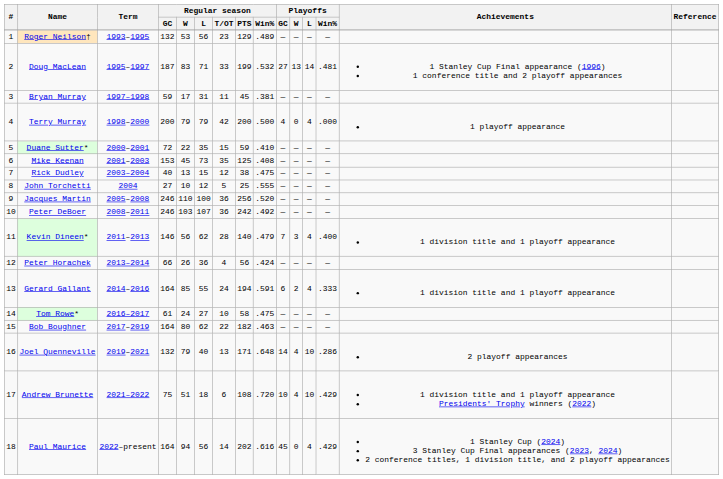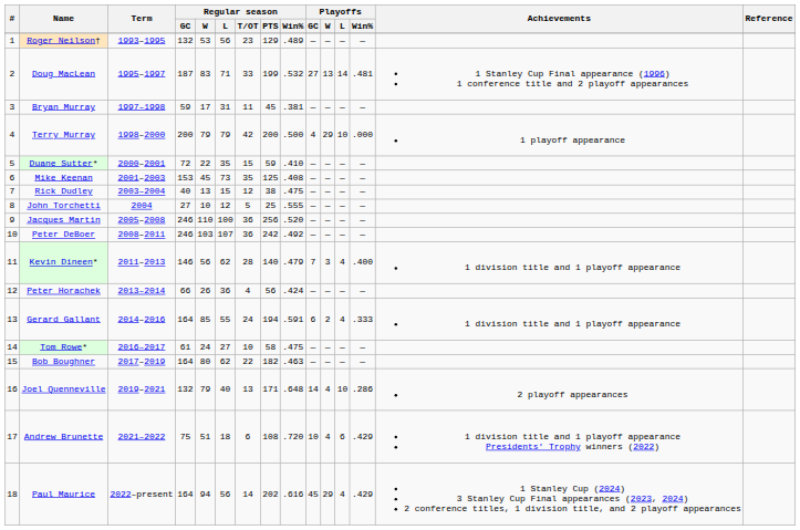 <table class="wikitable" style="text-align:center">
 <tr>
 <th rowspan="2">#</th>
 <th rowspan="2">Name</th>
 <th rowspan="2">Term</th>
 <th colspan="6">Regular season</th>
 <th colspan="4">Playoffs</th>
 <th rowspan="2">Achievements</th>
 <th rowspan="2">Reference</th>
 </tr>
 <tr>
 <th>GC</th>
 <th>W</th>
 <th>L</th>
 <th>T/OT</th>
 <th>PTS</th>
 <th>Win%</th>
 <th>GC</th>
 <th>W</th>
 <th>L</th>
 <th>Win%</th>
 </tr>
 <tr>
 </tr>
 <tr>
 <td align=center>1</td>
 <td style="background-color:#FFE6BD"><a href='#'>Roger Neilson</a>†</td>
 <td><a href='#'>1993</a>–<a href='#'>1995</a></td>
 <td>132</td>
 <td>53</td>
 <td>56</td>
 <td>23</td>
 <td>129</td>
 <td>.489</td>
 <td>—</td>
 <td>—</td>
 <td>—</td>
 <td>—</td>
 <td></td>
 <td align=center></td>
 </tr>
 <tr>
 <td align=center>2</td>
 <td><a href='#'>Doug MacLean</a></td>
 <td><a href='#'>1995</a>–<a href='#'>1997</a></td>
 <td>187</td>
 <td>83</td>
 <td>71</td>
 <td>33</td>
 <td>199</td>
 <td>.532</td>
 <td>27</td>
 <td>13</td>
 <td>14</td>
 <td>.481</td>
 <td><br><ul><li>1 Stanley Cup Final appearance (<a href='#'>1996</a>)</li><li>1 conference title and 2 playoff appearances</li></ul></td>
 <td align=center></td>
 </tr>
 <tr>
 <td align=center>3</td>
 <td><a href='#'>Bryan Murray</a></td>
 <td><a href='#'>1997–1998</a></td>
 <td>59</td>
 <td>17</td>
 <td>31</td>
 <td>11</td>
 <td>45</td>
 <td>.381</td>
 <td>—</td>
 <td>—</td>
 <td>—</td>
 <td>—</td>
 <td></td>
 <td align=center></td>
 </tr>
 <tr>
 <td align=center>4</td>
 <td><a href='#'>Terry Murray</a></td>
 <td><a href='#'>1998</a>–<a href='#'>2000</a></td>
 <td>200</td>
 <td>79</td>
 <td>79</td>
 <td>42</td>
 <td>200</td>
 <td>.500</td>
 <td>4</td>
-<td>0</td>
-<td>4</td>
+<td>29</td>
+<td>10</td>
 <td>.000</td>
 <td><br><ul><li>1 playoff appearance</li></ul></td>
 <td align=center></td>
 </tr>
 <tr>
 <td align=center>5</td>
 <td style="background-color:#ddffdd"><a href='#'>Duane Sutter</a>*</td>
 <td><a href='#'>2000</a>–<a href='#'>2001</a></td>
 <td>72</td>
 <td>22</td>
 <td>35</td>
 <td>15</td>
 <td>59</td>
 <td>.410</td>
 <td>—</td>
 <td>—</td>
 <td>—</td>
 <td>—</td>
 <td></td>
 <td align=center></td>
 </tr>
 <tr>
 <td align=center>6</td>
 <td><a href='#'>Mike Keenan</a></td>
 <td><a href='#'>2001</a>–<a href='#'>2003</a></td>
 <td>153</td>
 <td>45</td>
 <td>73</td>
 <td>35</td>
 <td>125</td>
 <td>.408</td>
 <td>—</td>
 <td>—</td>
 <td>—</td>
 <td>—</td>
 <td></td>
 <td align=center></td>
 </tr>
 <tr>
 <td align=center>7</td>
 <td><a href='#'>Rick Dudley</a></td>
 <td><a href='#'>2003–2004</a></td>
 <td>40</td>
 <td>13</td>
 <td>15</td>
 <td>12</td>
 <td>38</td>
 <td>.475</td>
 <td>—</td>
 <td>—</td>
 <td>—</td>
 <td>—</td>
 <td></td>
 <td align=center></td>
 </tr>
 <tr>
 <td align=center>8</td>
 <td><a href='#'>John Torchetti</a></td>
 <td><a href='#'>2004</a></td>
 <td>27</td>
 <td>10</td>
 <td>12</td>
 <td>5</td>
 <td>25</td>
 <td>.555</td>
 <td>—</td>
 <td>—</td>
 <td>—</td>
 <td>—</td>
 <td></td>
 <td align=center></td>
 </tr>
 <tr>
 <td align=center>9</td>
 <td><a href='#'>Jacques Martin</a></td>
 <td><a href='#'>2005</a>–<a href='#'>2008</a></td>
 <td>246</td>
 <td>110</td>
 <td>100</td>
 <td>36</td>
 <td>256</td>
 <td>.520</td>
 <td>—</td>
 <td>—</td>
 <td>—</td>
 <td>—</td>
 <td></td>
 <td align=center></td>
 </tr>
 <tr>
 <td align=center>10</td>
 <td><a href='#'>Peter DeBoer</a></td>
 <td><a href='#'>2008</a>–<a href='#'>2011</a></td>
 <td>246</td>
 <td>103</td>
 <td>107</td>
 <td>36</td>
 <td>242</td>
 <td>.492</td>
 <td>—</td>
 <td>—</td>
 <td>—</td>
 <td>—</td>
 <td></td>
 <td align=center></td>
 </tr>
 <tr>
 <td align=center>11</td>
 <td style="background-color:#ddffdd"><a href='#'>Kevin Dineen</a>*</td>
 <td><a href='#'>2011</a>–<a href='#'>2013</a></td>
 <td>146</td>
 <td>56</td>
 <td>62</td>
 <td>28</td>
 <td>140</td>
 <td>.479</td>
 <td>7</td>
 <td>3</td>
 <td>4</td>
 <td>.400</td>
 <td><br><ul><li>1 division title and 1 playoff appearance</li></ul></td>
 <td align=center></td>
 </tr>
 <tr>
 <td align=center>12</td>
 <td><a href='#'>Peter Horachek</a></td>
 <td><a href='#'>2013–2014</a></td>
 <td>66</td>
 <td>26</td>
 <td>36</td>
 <td>4</td>
 <td>56</td>
 <td>.424</td>
 <td>—</td>
 <td>—</td>
 <td>—</td>
 <td>—</td>
 <td></td>
 <td align=center></td>
 </tr>
 <tr>
 <td align=center>13</td>
 <td><a href='#'>Gerard Gallant</a></td>
 <td><a href='#'>2014</a>–<a href='#'>2016</a></td>
 <td>164</td>
 <td>85</td>
 <td>55</td>
 <td>24</td>
 <td>194</td>
 <td>.591</td>
 <td>6</td>
 <td>2</td>
 <td>4</td>
 <td>.333</td>
 <td><br><ul><li>1 division title and 1 playoff appearance</li></ul></td>
 <td align=center></td>
 </tr>
 <tr>
 <td align=center>14</td>
 <td style="background-color:#ddffdd"><a href='#'>Tom Rowe</a>*</td>
 <td><a href='#'>2016–2017</a></td>
 <td>61</td>
 <td>24</td>
 <td>27</td>
 <td>10</td>
 <td>58</td>
 <td>.475</td>
 <td>—</td>
 <td>—</td>
 <td>—</td>
 <td>—</td>
 <td></td>
 <td align=center></td>
 </tr>
 <tr>
 <td align=center>15</td>
 <td><a href='#'>Bob Boughner</a></td>
 <td><a href='#'>2017</a>–<a href='#'>2019</a></td>
 <td>164</td>
 <td>80</td>
 <td>62</td>
 <td>22</td>
 <td>182</td>
 <td>.463</td>
 <td>—</td>
 <td>—</td>
 <td>—</td>
 <td>—</td>
 <td></td>
 <td align=center></td>
 </tr>
 <tr>
 <td align=center>16</td>
 <td><a href='#'>Joel Quenneville</a></td>
 <td><a href='#'>2019</a>–<a href='#'>2021</a></td>
 <td>132</td>
 <td>79</td>
 <td>40</td>
 <td>13</td>
 <td>171</td>
 <td>.648</td>
 <td>14</td>
 <td>4</td>
 <td>10</td>
 <td>.286</td>
 <td><br><ul><li>2 playoff appearances</li></ul></td>
 <td align=center></td>
 </tr>
 <tr>
 <td align=center>17</td>
 <td style=""><a href='#'>Andrew Brunette</a></td>
 <td><a href='#'>2021–2022</a></td>
 <td>75</td>
 <td>51</td>
 <td>18</td>
 <td>6</td>
 <td>108</td>
 <td>.720</td>
 <td>10</td>
 <td>4</td>
-<td>10</td>
+<td>6</td>
 <td>.429</td>
 <td><br><ul><li>1 division title and 1 playoff appearance</li><li><a href='#'>Presidents' Trophy</a> winners (<a href='#'>2022</a>)</li></ul></td>
 <td align=center></td>
 </tr>
 <tr>
 <td align=center>18</td>
 <td><a href='#'>Paul Maurice</a></td>
 <td><a href='#'>2022</a>–present</td>
 <td>164</td>
 <td>94</td>
 <td>56</td>
 <td>14</td>
 <td>202</td>
 <td>.616</td>
 <td>45</td>
-<td>0</td>
+<td>29</td>
 <td>4</td>
 <td>.429</td>
 <td><br><ul><li>1 Stanley Cup (<a href='#'>2024</a>)</li><li>3 Stanley Cup Final appearances (<a href='#'>2023</a>, <a href='#'>2024</a>)</li><li>2 conference titles, 1 division title, and 2 playoff appearances</li></ul></td>
 <td align=center></td>
 </tr>
 </table>
